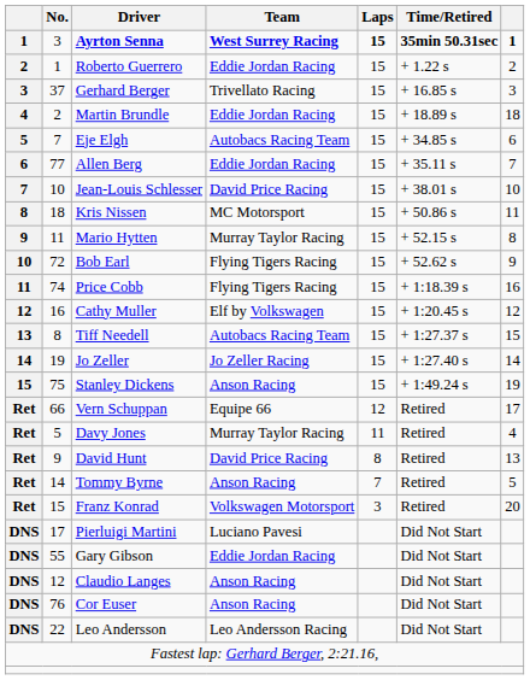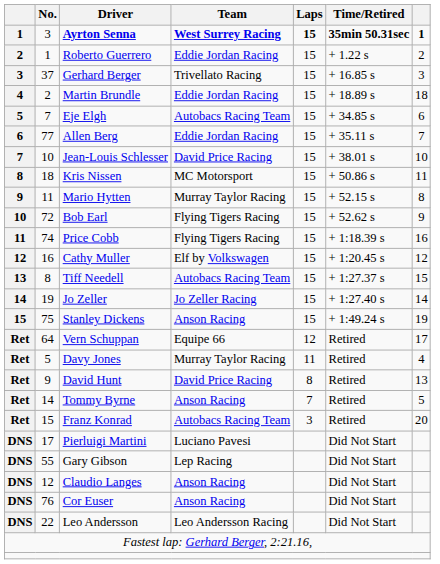 <table class="wikitable" style="font-size: 87%;">
 <tr>
 <th></th>
 <th>No.</th>
 <th>Driver</th>
 <th>Team</th>
 <th>Laps</th>
 <th>Time/Retired</th>
 <th></th>
 </tr>
 <tr>
 <th>1</th>
 <td align=center>3</td>
 <td><strong> <a href='#'>Ayrton Senna</a></strong></td>
 <td><strong><a href='#'>West Surrey Racing</a></strong></td>
 <td align=center><strong>15</strong></td>
 <td><strong>35min 50.31sec</strong></td>
 <td align=center><strong>1</strong></td>
 </tr>
 <tr>
 <th>2</th>
 <td align=center>1</td>
 <td> <a href='#'>Roberto Guerrero</a></td>
 <td><a href='#'>Eddie Jordan Racing</a></td>
 <td align=center>15</td>
 <td>+ 1.22 s</td>
 <td align=center>2</td>
 </tr>
 <tr>
 <th>3</th>
 <td align=center>37</td>
 <td> <a href='#'>Gerhard Berger</a></td>
 <td>Trivellato Racing</td>
 <td align=center>15</td>
 <td>+ 16.85 s</td>
 <td align=center>3</td>
 </tr>
 <tr>
 <th>4</th>
 <td align=center>2</td>
 <td> <a href='#'>Martin Brundle</a></td>
 <td><a href='#'>Eddie Jordan Racing</a></td>
 <td align=center>15</td>
 <td>+ 18.89 s</td>
 <td align=center>18</td>
 </tr>
 <tr>
 <th>5</th>
 <td align=center>7</td>
 <td> <a href='#'>Eje Elgh</a></td>
 <td><a href='#'>Autobacs Racing Team</a></td>
 <td align=center>15</td>
 <td>+ 34.85 s</td>
 <td align=center>6</td>
 </tr>
 <tr>
 <th>6</th>
 <td align=center>77</td>
 <td> <a href='#'>Allen Berg</a></td>
 <td><a href='#'>Eddie Jordan Racing</a></td>
 <td align=center>15</td>
 <td>+ 35.11 s</td>
 <td align=center>7</td>
 </tr>
 <tr>
 <th>7</th>
 <td align=center>10</td>
 <td> <a href='#'>Jean-Louis Schlesser</a></td>
 <td><a href='#'>David Price Racing</a></td>
 <td align=center>15</td>
 <td>+ 38.01 s</td>
 <td align=center>10</td>
 </tr>
 <tr>
 <th>8</th>
 <td align=center>18</td>
 <td> <a href='#'>Kris Nissen</a></td>
 <td>MC Motorsport</td>
 <td align=center>15</td>
 <td>+ 50.86 s</td>
 <td align=center>11</td>
 </tr>
 <tr>
 <th>9</th>
 <td align=center>11</td>
 <td> <a href='#'>Mario Hytten</a></td>
 <td>Murray Taylor Racing</td>
 <td align=center>15</td>
 <td>+ 52.15 s</td>
 <td align=center>8</td>
 </tr>
 <tr>
 <th>10</th>
 <td align=center>72</td>
 <td> <a href='#'>Bob Earl</a></td>
 <td>Flying Tigers Racing</td>
 <td align=center>15</td>
 <td>+ 52.62 s</td>
 <td align=center>9</td>
 </tr>
 <tr>
 <th>11</th>
 <td align=center>74</td>
 <td> <a href='#'>Price Cobb</a></td>
 <td>Flying Tigers Racing</td>
 <td align=center>15</td>
 <td>+ 1:18.39 s</td>
 <td align=center>16</td>
 </tr>
 <tr>
 <th>12</th>
 <td align=center>16</td>
 <td> <a href='#'>Cathy Muller</a></td>
 <td>Elf by <a href='#'>Volkswagen</a></td>
 <td align=center>15</td>
 <td>+ 1:20.45 s</td>
 <td align=center>12</td>
 </tr>
 <tr>
 <th>13</th>
 <td align=center>8</td>
 <td> <a href='#'>Tiff Needell</a></td>
 <td><a href='#'>Autobacs Racing Team</a></td>
 <td align=center>15</td>
 <td>+ 1:27.37 s</td>
 <td align=center>15</td>
 </tr>
 <tr>
 <th>14</th>
 <td align=center>19</td>
 <td> <a href='#'>Jo Zeller</a></td>
 <td><a href='#'>Jo Zeller Racing</a></td>
 <td align=center>15</td>
 <td>+ 1:27.40 s</td>
 <td align=center>14</td>
 </tr>
 <tr>
 <th>15</th>
 <td align=center>75</td>
 <td> <a href='#'>Stanley Dickens</a></td>
 <td><a href='#'>Anson Racing</a></td>
 <td align=center>15</td>
 <td>+ 1:49.24 s</td>
 <td align=center>19</td>
 </tr>
 <tr>
 <th>Ret</th>
-<td align=center>66</td>
+<td align=center>64</td>
 <td> <a href='#'>Vern Schuppan</a></td>
 <td>Equipe 66</td>
 <td align=center>12</td>
 <td>Retired</td>
 <td align=center>17</td>
 </tr>
 <tr>
 <th>Ret</th>
 <td align=center>5</td>
 <td> <a href='#'>Davy Jones</a></td>
 <td>Murray Taylor Racing</td>
 <td align=center>11</td>
 <td>Retired</td>
 <td align=center>4</td>
 </tr>
 <tr>
 <th>Ret</th>
 <td align=center>9</td>
 <td> <a href='#'>David Hunt</a></td>
 <td><a href='#'>David Price Racing</a></td>
 <td align=center>8</td>
 <td>Retired</td>
 <td align=center>13</td>
 </tr>
 <tr>
 <th>Ret</th>
 <td align=center>14</td>
 <td> <a href='#'>Tommy Byrne</a></td>
 <td><a href='#'>Anson Racing</a></td>
 <td align=center>7</td>
 <td>Retired</td>
 <td align=center>5</td>
 </tr>
 <tr>
 <th>Ret</th>
 <td align=center>15</td>
 <td> <a href='#'>Franz Konrad</a></td>
-<td><a href='#'>Volkswagen Motorsport</a></td>
+<td><a href='#'>Autobacs Racing Team</a></td>
 <td align=center>3</td>
 <td>Retired</td>
 <td align=center>20</td>
 </tr>
 <tr>
 <th>DNS</th>
 <td align=center>17</td>
 <td> <a href='#'>Pierluigi Martini</a></td>
 <td>Luciano Pavesi</td>
 <td align=center></td>
 <td>Did Not Start</td>
 <td align=center></td>
 </tr>
 <tr>
 <th>DNS</th>
 <td align=center>55</td>
 <td> Gary Gibson</td>
-<td><a href='#'>Eddie Jordan Racing</a></td>
+<td>Lep Racing</td>
 <td align=center></td>
 <td>Did Not Start</td>
 <td align=center></td>
 </tr>
 <tr>
 <th>DNS</th>
 <td align=center>12</td>
 <td> <a href='#'>Claudio Langes</a></td>
 <td><a href='#'>Anson Racing</a></td>
 <td align=center></td>
 <td>Did Not Start</td>
 <td align=center></td>
 </tr>
 <tr>
 <th>DNS</th>
 <td align=center>76</td>
 <td> <a href='#'>Cor Euser</a></td>
 <td><a href='#'>Anson Racing</a></td>
 <td align=center></td>
 <td>Did Not Start</td>
 <td align=center></td>
 </tr>
 <tr>
 <th>DNS</th>
 <td align=center>22</td>
 <td> Leo Andersson</td>
 <td>Leo Andersson Racing</td>
 <td align=center></td>
 <td>Did Not Start</td>
 <td align=center></td>
 </tr>
 <tr>
 <td colspan=7 align=center><em>Fastest lap:  <a href='#'>Gerhard Berger</a>, 2:21.16, </em></td>
 </tr>
 <tr>
 <td colspan=7></td>
 </tr>
 </table>
